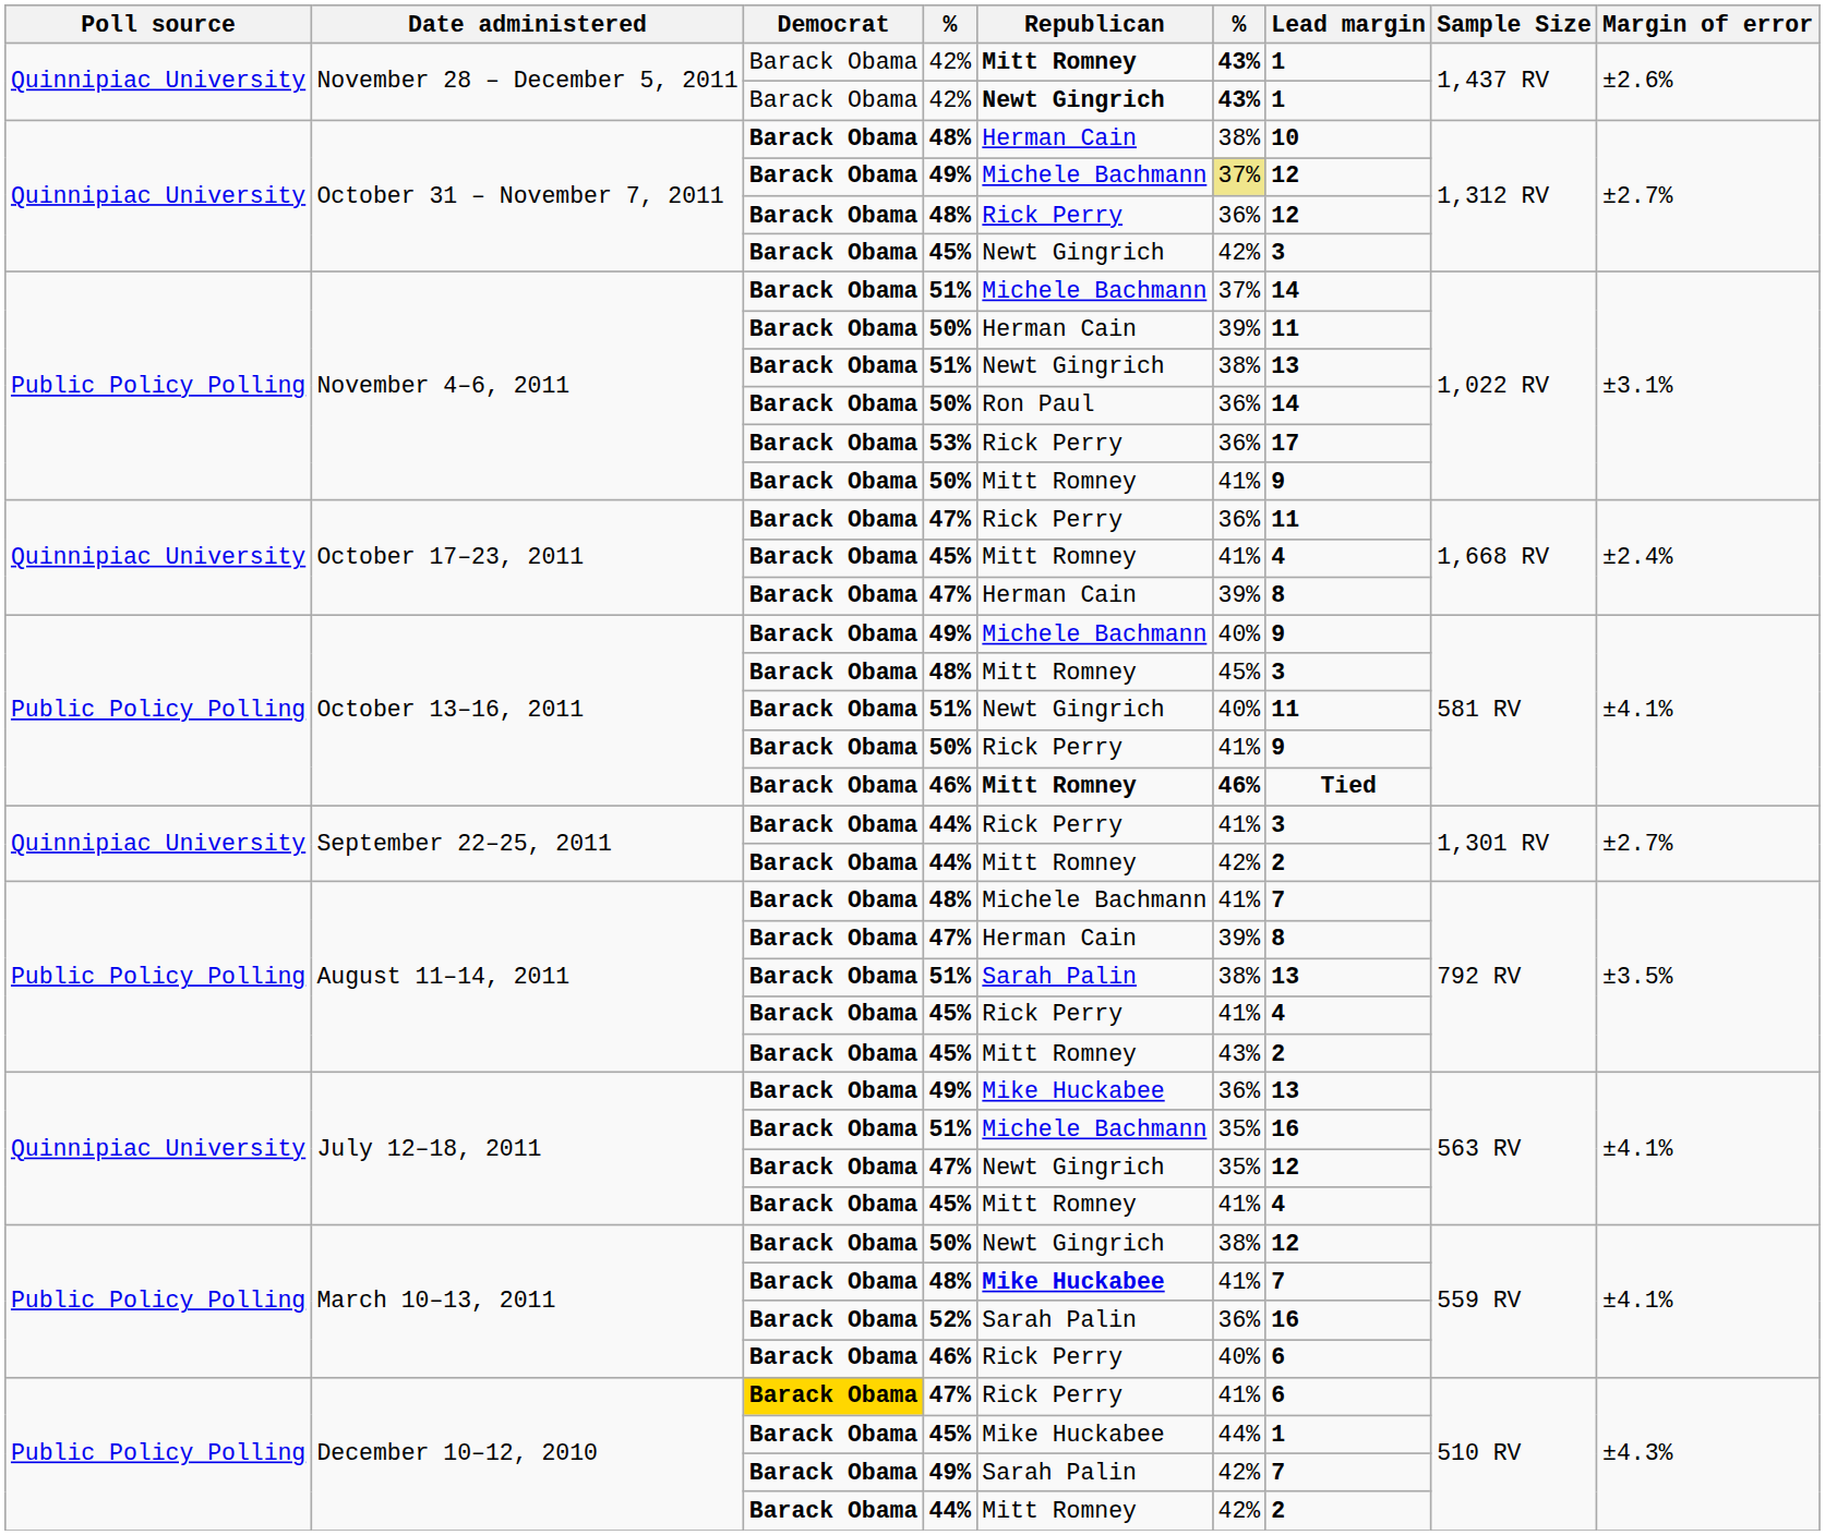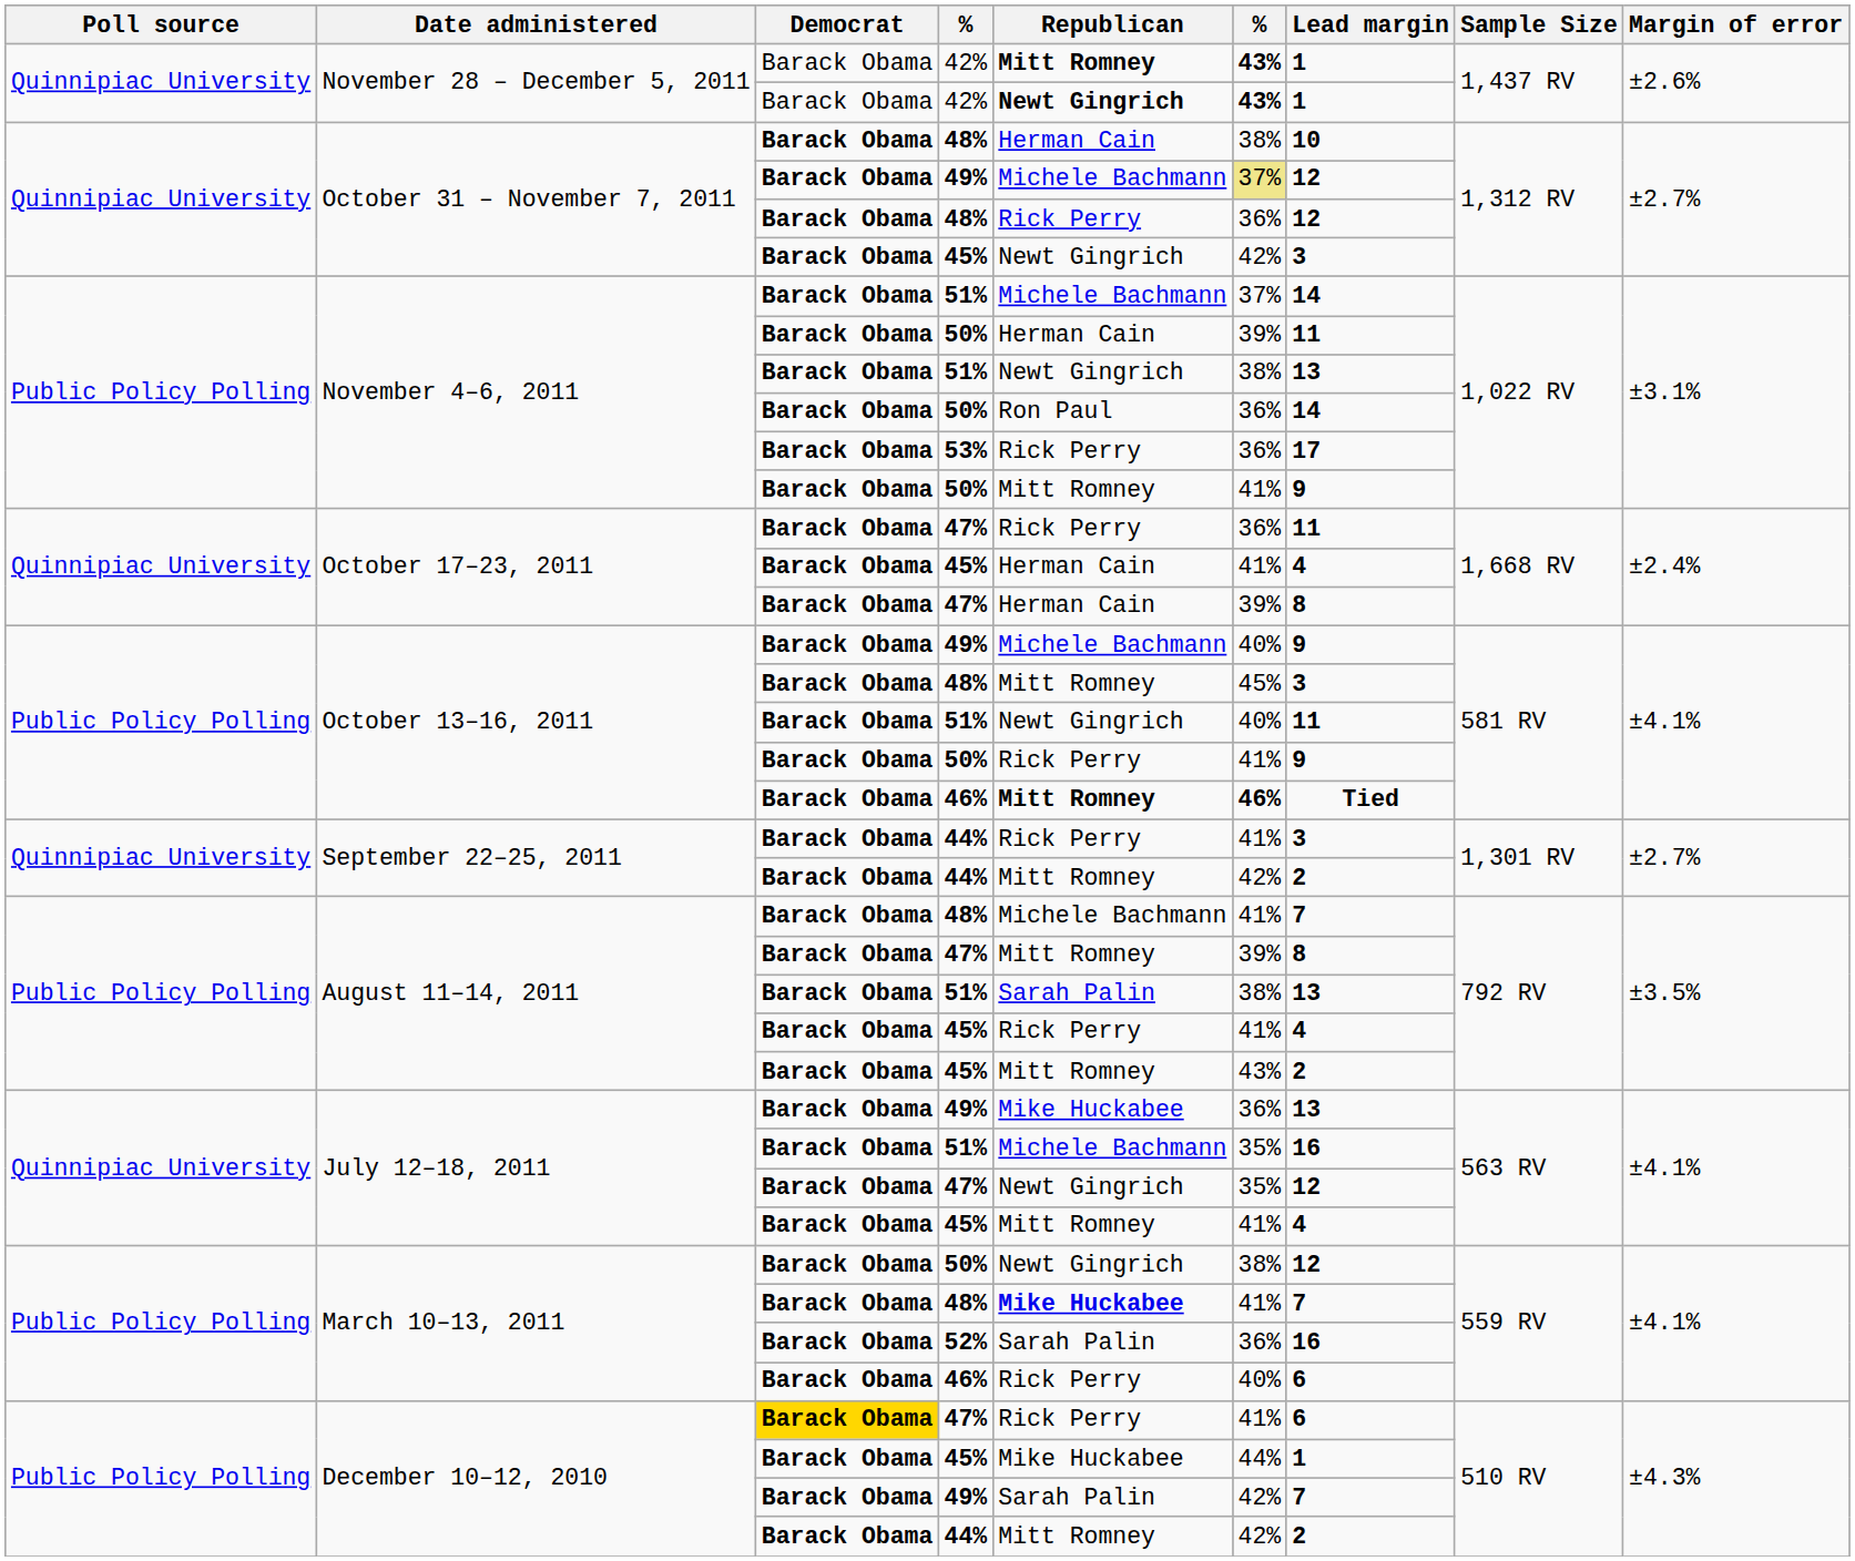 <table class="wikitable">
 <tr valign=bottom>
 <th>Poll source</th>
 <th>Date administered</th>
 <th>Democrat</th>
 <th>%</th>
 <th>Republican</th>
 <th>%</th>
 <th>Lead margin</th>
 <th>Sample Size</th>
 <th>Margin of error</th>
 </tr>
 <tr>
 <td rowspan=2><a href='#'>Quinnipiac University</a></td>
 <td rowspan=2>November 28 – December 5, 2011</td>
 <td>Barack Obama</td>
 <td>42%</td>
 <td><strong>Mitt Romney</strong></td>
 <td><strong>43%</strong></td>
 <td><strong>1</strong></td>
 <td rowspan=2>1,437 RV</td>
 <td rowspan=2>±2.6%</td>
 </tr>
 <tr>
 <td>Barack Obama</td>
 <td>42%</td>
 <td><strong>Newt Gingrich</strong></td>
 <td><strong>43%</strong></td>
 <td><strong>1</strong></td>
 </tr>
 <tr>
 <td rowspan=4><a href='#'>Quinnipiac University</a></td>
 <td rowspan=4>October 31 – November 7, 2011</td>
 <td><strong>Barack Obama</strong></td>
 <td><strong>48%</strong></td>
 <td><a href='#'>Herman Cain</a></td>
 <td>38%</td>
 <td><strong>10</strong></td>
 <td rowspan=4>1,312 RV</td>
 <td rowspan=4>±2.7%</td>
 </tr>
 <tr>
 <td><strong>Barack Obama</strong></td>
 <td><strong>49%</strong></td>
 <td><a href='#'>Michele Bachmann</a></td>
 <td style="background: khaki;">37%</td>
 <td><strong>12</strong></td>
 </tr>
 <tr>
 <td><strong>Barack Obama</strong></td>
 <td><strong>48%</strong></td>
 <td><a href='#'>Rick Perry</a></td>
 <td>36%</td>
 <td><strong>12</strong></td>
 </tr>
 <tr>
 <td><strong>Barack Obama</strong></td>
 <td><strong>45%</strong></td>
 <td>Newt Gingrich</td>
 <td>42%</td>
 <td><strong>3</strong></td>
 </tr>
 <tr>
 <td rowspan=6><a href='#'>Public Policy Polling</a></td>
 <td rowspan=6>November 4–6, 2011</td>
 <td><strong>Barack Obama</strong></td>
 <td><strong>51%</strong></td>
 <td><a href='#'>Michele Bachmann</a></td>
 <td>37%</td>
 <td><strong>14</strong></td>
 <td rowspan=6>1,022 RV</td>
 <td rowspan=6>±3.1%</td>
 </tr>
 <tr>
 <td><strong>Barack Obama</strong></td>
 <td><strong>50%</strong></td>
 <td>Herman Cain</td>
 <td>39%</td>
 <td><strong>11</strong></td>
 </tr>
 <tr>
 <td><strong>Barack Obama</strong></td>
 <td><strong>51%</strong></td>
 <td>Newt Gingrich</td>
 <td>38%</td>
 <td><strong>13</strong></td>
 </tr>
 <tr>
 <td><strong>Barack Obama</strong></td>
 <td><strong>50%</strong></td>
 <td>Ron Paul</td>
 <td>36%</td>
 <td><strong>14</strong></td>
 </tr>
 <tr>
 <td><strong>Barack Obama</strong></td>
 <td><strong>53%</strong></td>
 <td>Rick Perry</td>
 <td>36%</td>
 <td><strong>17</strong></td>
 </tr>
 <tr>
 <td><strong>Barack Obama</strong></td>
 <td><strong>50%</strong></td>
 <td>Mitt Romney</td>
 <td>41%</td>
 <td><strong>9</strong></td>
 </tr>
 <tr>
 <td rowspan=3><a href='#'>Quinnipiac University</a></td>
 <td rowspan=3>October 17–23, 2011</td>
 <td><strong>Barack Obama</strong></td>
 <td><strong>47%</strong></td>
 <td>Rick Perry</td>
 <td>36%</td>
 <td><strong>11</strong></td>
 <td rowspan=3>1,668 RV</td>
 <td rowspan=3>±2.4%</td>
 </tr>
 <tr>
 <td><strong>Barack Obama</strong></td>
 <td><strong>45%</strong></td>
-<td>Mitt Romney</td>
+<td>Herman Cain</td>
 <td>41%</td>
 <td><strong>4</strong></td>
 </tr>
 <tr>
 <td><strong>Barack Obama</strong></td>
 <td><strong>47%</strong></td>
 <td>Herman Cain</td>
 <td>39%</td>
 <td><strong>8</strong></td>
 </tr>
 <tr>
 <td rowspan=5><a href='#'>Public Policy Polling</a></td>
 <td rowspan=5>October 13–16, 2011</td>
 <td><strong>Barack Obama</strong></td>
 <td><strong>49%</strong></td>
 <td><a href='#'>Michele Bachmann</a></td>
 <td>40%</td>
 <td><strong>9</strong></td>
 <td rowspan=5>581 RV</td>
 <td rowspan=5>±4.1%</td>
 </tr>
 <tr>
 <td><strong>Barack Obama</strong></td>
 <td><strong>48%</strong></td>
 <td>Mitt Romney</td>
 <td>45%</td>
 <td><strong>3</strong></td>
 </tr>
 <tr>
 <td><strong>Barack Obama</strong></td>
 <td><strong>51%</strong></td>
 <td>Newt Gingrich</td>
 <td>40%</td>
 <td><strong>11</strong></td>
 </tr>
 <tr>
 <td><strong>Barack Obama</strong></td>
 <td><strong>50%</strong></td>
 <td>Rick Perry</td>
 <td>41%</td>
 <td><strong>9</strong></td>
 </tr>
 <tr>
 <td><strong>Barack Obama</strong></td>
 <td><strong>46%</strong></td>
 <td><strong>Mitt Romney</strong></td>
 <td><strong>46%</strong></td>
 <td align=center><strong>Tied</strong></td>
 </tr>
 <tr>
 <td rowspan=2><a href='#'>Quinnipiac University</a></td>
 <td rowspan=2>September 22–25, 2011</td>
 <td><strong>Barack Obama</strong></td>
 <td><strong>44%</strong></td>
 <td>Rick Perry</td>
 <td>41%</td>
 <td><strong>3</strong></td>
 <td rowspan=2>1,301 RV</td>
 <td rowspan=2>±2.7%</td>
 </tr>
 <tr>
 <td><strong>Barack Obama</strong></td>
 <td><strong>44%</strong></td>
 <td>Mitt Romney</td>
 <td>42%</td>
 <td><strong>2</strong></td>
 </tr>
 <tr>
 <td rowspan=5><a href='#'>Public Policy Polling</a></td>
 <td rowspan=5>August 11–14, 2011</td>
 <td><strong>Barack Obama</strong></td>
 <td><strong>48%</strong></td>
 <td>Michele Bachmann</td>
 <td>41%</td>
 <td><strong>7</strong></td>
 <td rowspan=5>792 RV</td>
 <td rowspan=5>±3.5%</td>
 </tr>
 <tr>
 <td><strong>Barack Obama</strong></td>
 <td><strong>47%</strong></td>
-<td>Herman Cain</td>
+<td>Mitt Romney</td>
 <td>39%</td>
 <td><strong>8</strong></td>
 </tr>
 <tr>
 <td><strong>Barack Obama</strong></td>
 <td><strong>51%</strong></td>
 <td><a href='#'>Sarah Palin</a></td>
 <td>38%</td>
 <td><strong>13</strong></td>
 </tr>
 <tr>
 <td><strong>Barack Obama</strong></td>
 <td><strong>45%</strong></td>
 <td>Rick Perry</td>
 <td>41%</td>
 <td><strong>4</strong></td>
 </tr>
 <tr>
 <td><strong>Barack Obama</strong></td>
 <td><strong>45%</strong></td>
 <td>Mitt Romney</td>
 <td>43%</td>
 <td><strong>2</strong></td>
 </tr>
 <tr>
 <td rowspan=4><a href='#'>Quinnipiac University</a></td>
 <td rowspan=4>July 12–18, 2011</td>
 <td><strong>Barack Obama</strong></td>
 <td><strong>49%</strong></td>
 <td><a href='#'>Mike Huckabee</a></td>
 <td>36%</td>
 <td><strong>13</strong></td>
 <td rowspan=4>563 RV</td>
 <td rowspan=4>±4.1%</td>
 </tr>
 <tr>
 <td><strong>Barack Obama</strong></td>
 <td><strong>51%</strong></td>
 <td><a href='#'>Michele Bachmann</a></td>
 <td>35%</td>
 <td><strong>16</strong></td>
 </tr>
 <tr>
 <td><strong>Barack Obama</strong></td>
 <td><strong>47%</strong></td>
 <td>Newt Gingrich</td>
 <td>35%</td>
 <td><strong>12</strong></td>
 </tr>
 <tr>
 <td><strong>Barack Obama</strong></td>
 <td><strong>45%</strong></td>
 <td>Mitt Romney</td>
 <td>41%</td>
 <td><strong>4</strong></td>
 </tr>
 <tr>
 <td rowspan=4><a href='#'>Public Policy Polling</a></td>
 <td rowspan=4>March 10–13, 2011</td>
 <td><strong>Barack Obama</strong></td>
 <td><strong>50%</strong></td>
 <td>Newt Gingrich</td>
 <td>38%</td>
 <td><strong>12</strong></td>
 <td rowspan=4>559 RV</td>
 <td rowspan=4>±4.1%</td>
 </tr>
 <tr>
 <td><strong>Barack Obama</strong></td>
 <td><strong>48%</strong></td>
 <td><strong><a href='#'>Mike Huckabee</a></strong></td>
 <td>41%</td>
 <td><strong>7</strong></td>
 </tr>
 <tr>
 <td><strong>Barack Obama</strong></td>
 <td><strong>52%</strong></td>
 <td>Sarah Palin</td>
 <td>36%</td>
 <td><strong>16</strong></td>
 </tr>
 <tr>
 <td><strong>Barack Obama</strong></td>
 <td><strong>46%</strong></td>
 <td>Rick Perry</td>
 <td>40%</td>
 <td><strong>6</strong></td>
 </tr>
 <tr>
 <td rowspan=4><a href='#'>Public Policy Polling</a></td>
 <td rowspan=4>December 10–12, 2010</td>
 <td style="background: gold;"><strong>Barack Obama</strong></td>
 <td><strong>47%</strong></td>
 <td>Rick Perry</td>
 <td>41%</td>
 <td><strong>6</strong></td>
 <td rowspan=4>510 RV</td>
 <td rowspan=4>±4.3%</td>
 </tr>
 <tr>
 <td><strong>Barack Obama</strong></td>
 <td><strong>45%</strong></td>
 <td>Mike Huckabee</td>
 <td>44%</td>
 <td><strong>1</strong></td>
 </tr>
 <tr>
 <td><strong>Barack Obama</strong></td>
 <td><strong>49%</strong></td>
 <td>Sarah Palin</td>
 <td>42%</td>
 <td><strong>7</strong></td>
 </tr>
 <tr>
 <td><strong>Barack Obama</strong></td>
 <td><strong>44%</strong></td>
 <td>Mitt Romney</td>
 <td>42%</td>
 <td><strong>2</strong></td>
 </tr>
 </table>
